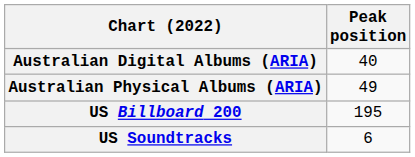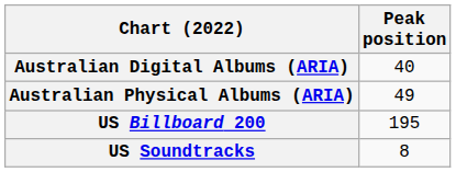 <table class="wikitable sortable plainrowheaders" style="text-align:center">
 <tr>
 <th scope="col">Chart (2022)</th>
 <th scope="col">Peak<br>position</th>
 </tr>
 <tr>
 <th scope="row">Australian Digital Albums (<a href='#'>ARIA</a>)</th>
 <td>40</td>
 </tr>
 <tr>
 <th scope="row">Australian Physical Albums (<a href='#'>ARIA</a>)</th>
 <td>49</td>
 </tr>
 <tr>
 <th scope="row">US <a href='#'><em>Billboard</em> 200</a></th>
 <td>195</td>
 </tr>
 <tr>
 <th scope="row">US <a href='#'>Soundtracks</a></th>
-<td>6</td>
+<td>8</td>
 </tr>
 </table>
